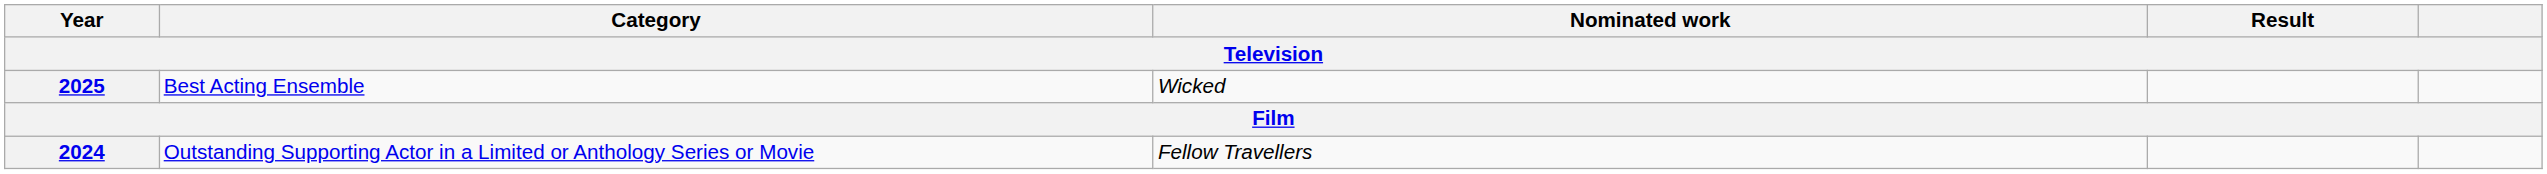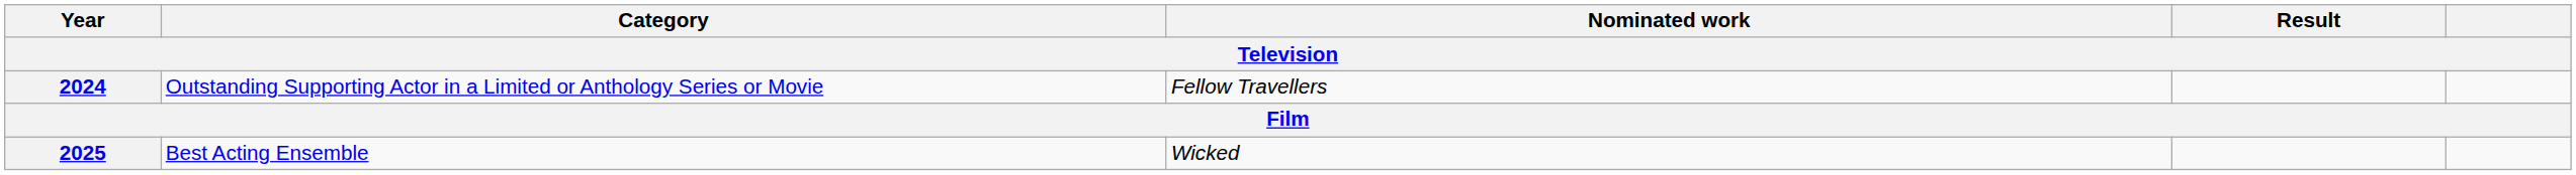 <table class="wikitable sortable">
 <tr>
 <th width="1%">Year</th>
 <th width="8%">Category</th>
 <th width="8%">Nominated work</th>
 <th width="2%">Result</th>
 <th width="1%" class="unsortable"></th>
 </tr>
 <tr>
 <th colspan="5"><a href='#'>Television</a></th>
 </tr>
 <tr>
-<th><a href='#'>2025</a></th>
-<td><a href='#'>Best Acting Ensemble</a></td>
-<td><em>Wicked</em></td>
+<th style="text-align:center;"><a href='#'>2024</a></th>
+<td><a href='#'>Outstanding Supporting Actor in a Limited or Anthology Series or Movie</a></td>
+<td><em>Fellow Travellers</em></td>
 <td></td>
 <td style="text-align:center;"></td>
 </tr>
 <tr>
 <th colspan="5"><a href='#'>Film</a></th>
 </tr>
 <tr>
-<th style="text-align:center;"><a href='#'>2024</a></th>
-<td><a href='#'>Outstanding Supporting Actor in a Limited or Anthology Series or Movie</a></td>
-<td><em>Fellow Travellers</em></td>
+<th><a href='#'>2025</a></th>
+<td><a href='#'>Best Acting Ensemble</a></td>
+<td><em>Wicked</em></td>
 <td></td>
 <td style="text-align:center;"></td>
 </tr>
 </table>
